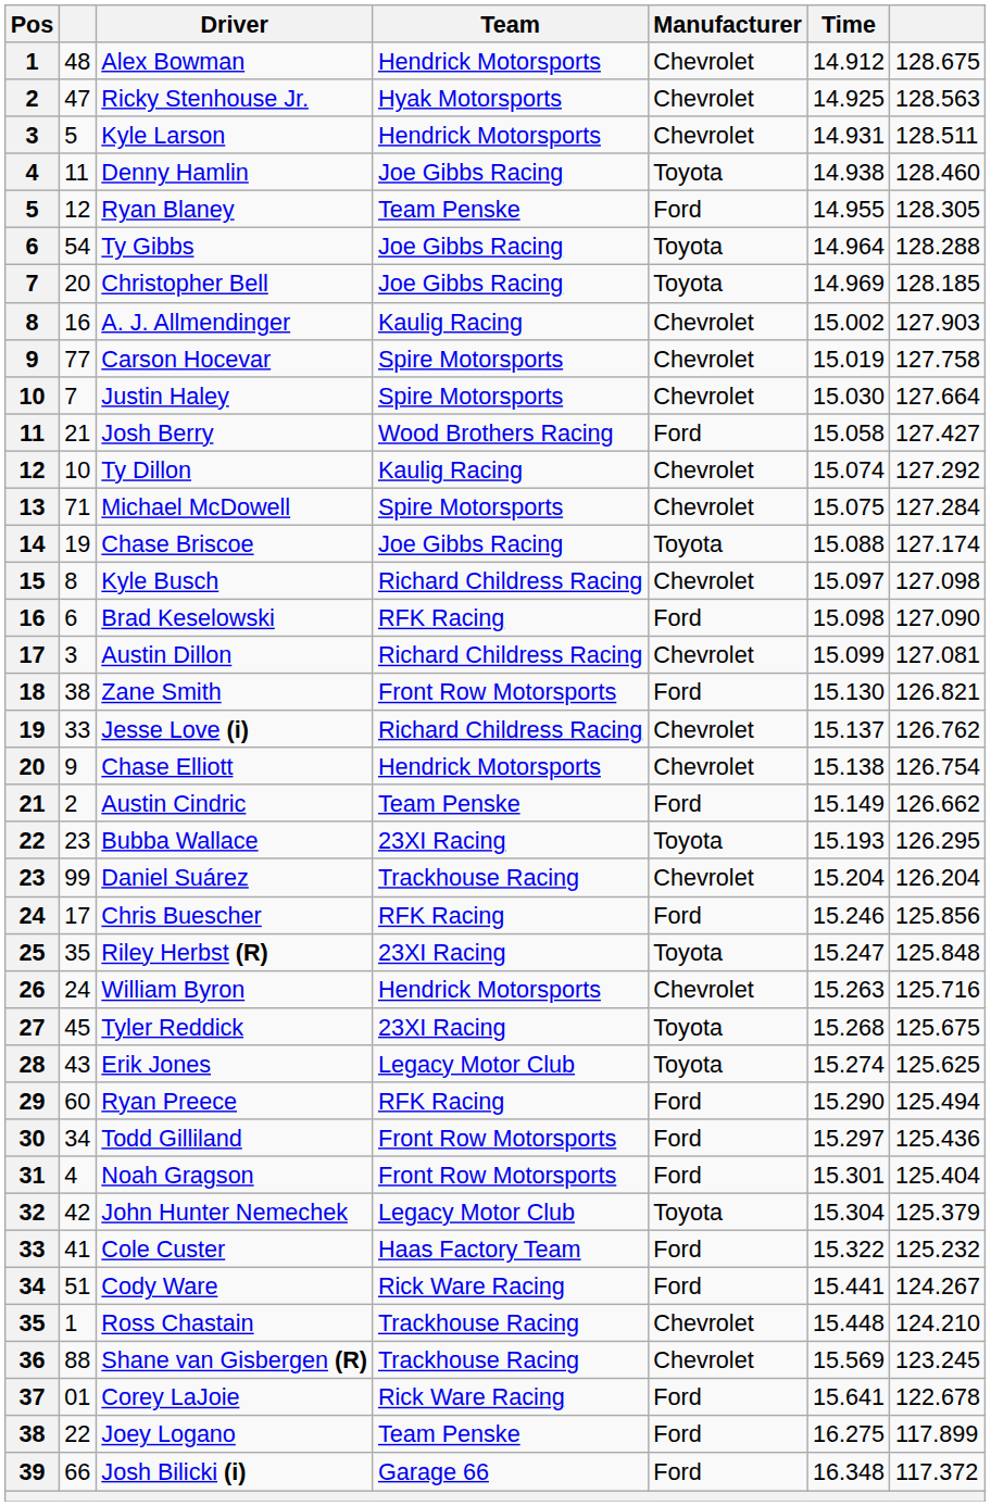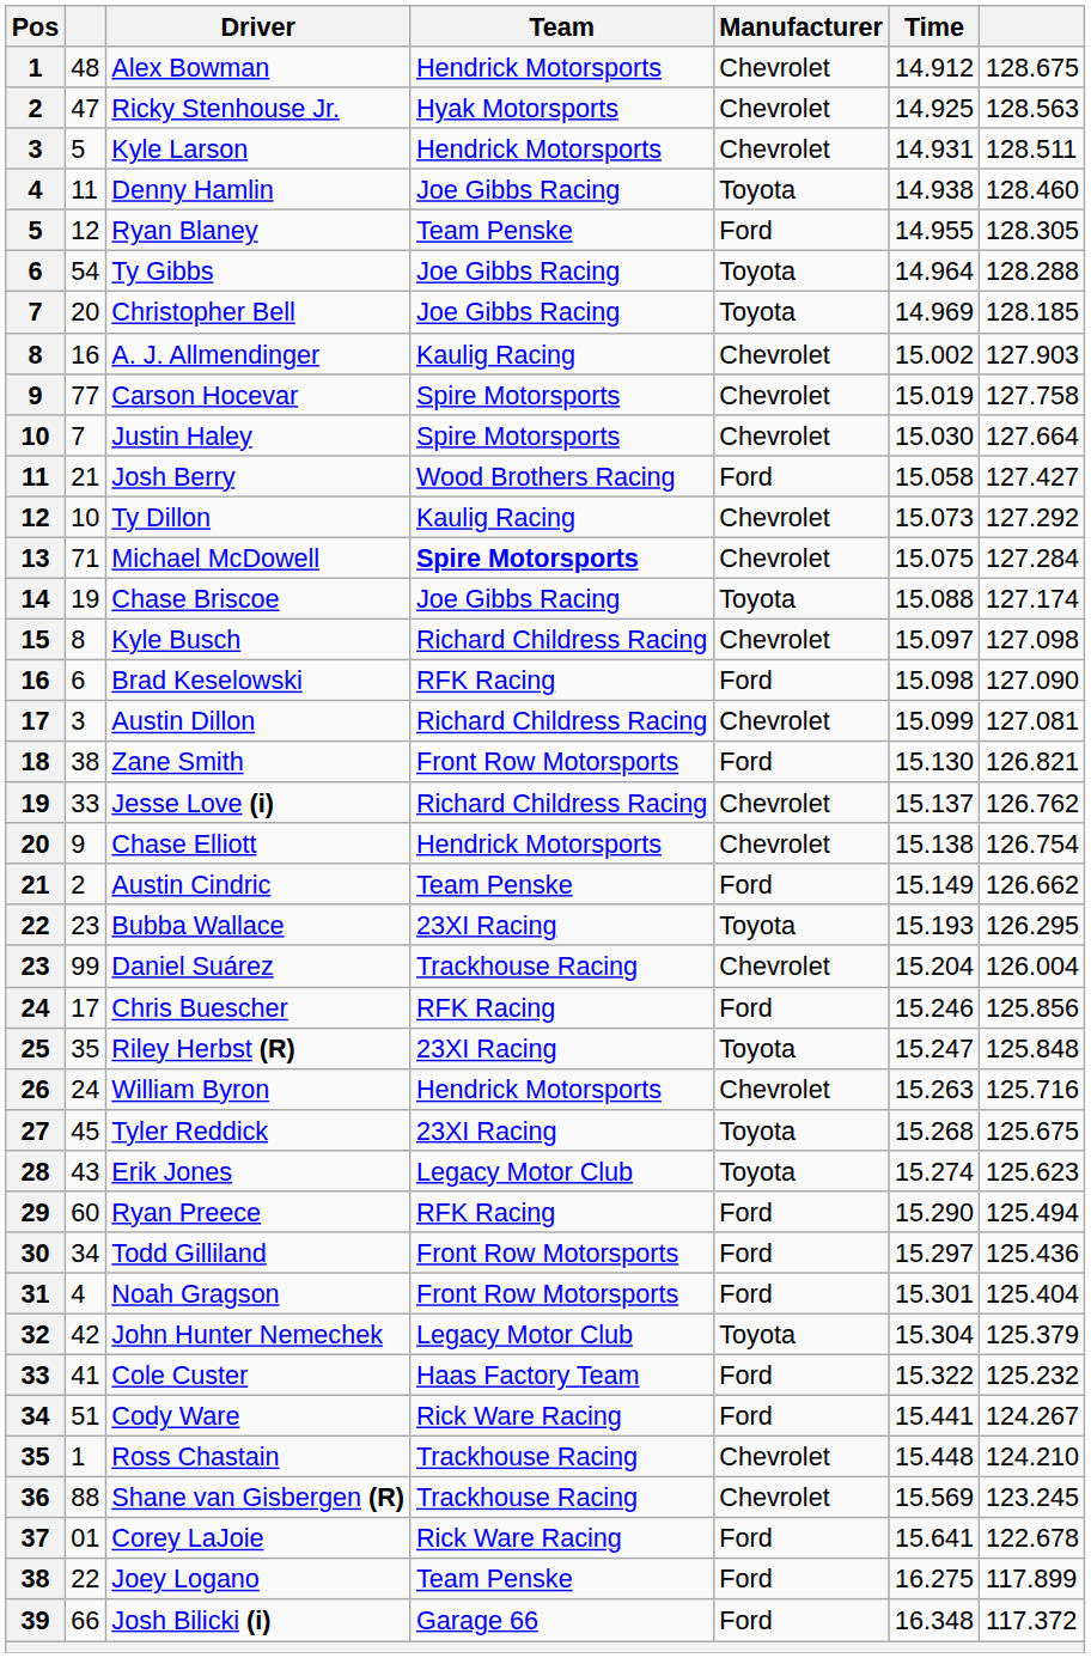 <table class="wikitable" style="font-size:95%">
 <tr>
 <th>Pos</th>
 <th></th>
 <th>Driver</th>
 <th>Team</th>
 <th>Manufacturer</th>
 <th>Time</th>
 <th></th>
 </tr>
 <tr>
 <th>1</th>
 <td>48</td>
 <td><a href='#'>Alex Bowman</a></td>
 <td><a href='#'>Hendrick Motorsports</a></td>
 <td>Chevrolet</td>
 <td>14.912</td>
 <td>128.675</td>
 </tr>
 <tr>
 <th>2</th>
 <td>47</td>
 <td><a href='#'>Ricky Stenhouse Jr.</a></td>
 <td><a href='#'>Hyak Motorsports</a></td>
 <td>Chevrolet</td>
 <td>14.925</td>
 <td>128.563</td>
 </tr>
 <tr>
 <th>3</th>
 <td>5</td>
 <td><a href='#'>Kyle Larson</a></td>
 <td><a href='#'>Hendrick Motorsports</a></td>
 <td>Chevrolet</td>
 <td>14.931</td>
 <td>128.511</td>
 </tr>
 <tr>
 <th>4</th>
 <td>11</td>
 <td><a href='#'>Denny Hamlin</a></td>
 <td><a href='#'>Joe Gibbs Racing</a></td>
 <td>Toyota</td>
 <td>14.938</td>
 <td>128.460</td>
 </tr>
 <tr>
 <th>5</th>
 <td>12</td>
 <td><a href='#'>Ryan Blaney</a></td>
 <td><a href='#'>Team Penske</a></td>
 <td>Ford</td>
 <td>14.955</td>
 <td>128.305</td>
 </tr>
 <tr>
 <th>6</th>
 <td>54</td>
 <td><a href='#'>Ty Gibbs</a></td>
 <td><a href='#'>Joe Gibbs Racing</a></td>
 <td>Toyota</td>
 <td>14.964</td>
 <td>128.288</td>
 </tr>
 <tr>
 <th>7</th>
 <td>20</td>
 <td><a href='#'>Christopher Bell</a></td>
 <td><a href='#'>Joe Gibbs Racing</a></td>
 <td>Toyota</td>
 <td>14.969</td>
 <td>128.185</td>
 </tr>
 <tr>
 <th>8</th>
 <td>16</td>
 <td><a href='#'>A. J. Allmendinger</a></td>
 <td><a href='#'>Kaulig Racing</a></td>
 <td>Chevrolet</td>
 <td>15.002</td>
 <td>127.903</td>
 </tr>
 <tr>
 <th>9</th>
 <td>77</td>
 <td><a href='#'>Carson Hocevar</a></td>
 <td><a href='#'>Spire Motorsports</a></td>
 <td>Chevrolet</td>
 <td>15.019</td>
 <td>127.758</td>
 </tr>
 <tr>
 <th>10</th>
 <td>7</td>
 <td><a href='#'>Justin Haley</a></td>
 <td><a href='#'>Spire Motorsports</a></td>
 <td>Chevrolet</td>
 <td>15.030</td>
 <td>127.664</td>
 </tr>
 <tr>
 <th>11</th>
 <td>21</td>
 <td><a href='#'>Josh Berry</a></td>
 <td><a href='#'>Wood Brothers Racing</a></td>
 <td>Ford</td>
 <td>15.058</td>
 <td>127.427</td>
 </tr>
 <tr>
 <th>12</th>
 <td>10</td>
 <td><a href='#'>Ty Dillon</a></td>
 <td><a href='#'>Kaulig Racing</a></td>
 <td>Chevrolet</td>
-<td>15.074</td>
+<td>15.073</td>
 <td>127.292</td>
 </tr>
 <tr>
 <th>13</th>
 <td>71</td>
 <td><a href='#'>Michael McDowell</a></td>
-<td><a href='#'>Spire Motorsports</a></td>
+<td><strong><a href='#'>Spire Motorsports</a></strong></td>
 <td>Chevrolet</td>
 <td>15.075</td>
 <td>127.284</td>
 </tr>
 <tr>
 <th>14</th>
 <td>19</td>
 <td><a href='#'>Chase Briscoe</a></td>
 <td><a href='#'>Joe Gibbs Racing</a></td>
 <td>Toyota</td>
 <td>15.088</td>
 <td>127.174</td>
 </tr>
 <tr>
 <th>15</th>
 <td>8</td>
 <td><a href='#'>Kyle Busch</a></td>
 <td><a href='#'>Richard Childress Racing</a></td>
 <td>Chevrolet</td>
 <td>15.097</td>
 <td>127.098</td>
 </tr>
 <tr>
 <th>16</th>
 <td>6</td>
 <td><a href='#'>Brad Keselowski</a></td>
 <td><a href='#'>RFK Racing</a></td>
 <td>Ford</td>
 <td>15.098</td>
 <td>127.090</td>
 </tr>
 <tr>
 <th>17</th>
 <td>3</td>
 <td><a href='#'>Austin Dillon</a></td>
 <td nowrap><a href='#'>Richard Childress Racing</a></td>
 <td>Chevrolet</td>
 <td>15.099</td>
 <td>127.081</td>
 </tr>
 <tr>
 <th>18</th>
 <td>38</td>
 <td><a href='#'>Zane Smith</a></td>
 <td><a href='#'>Front Row Motorsports</a></td>
 <td>Ford</td>
 <td>15.130</td>
 <td>126.821</td>
 </tr>
 <tr>
 <th>19</th>
 <td>33</td>
 <td><a href='#'>Jesse Love</a> <strong>(i)</strong></td>
 <td><a href='#'>Richard Childress Racing</a></td>
 <td>Chevrolet</td>
 <td>15.137</td>
 <td>126.762</td>
 </tr>
 <tr>
 <th>20</th>
 <td>9</td>
 <td><a href='#'>Chase Elliott</a></td>
 <td><a href='#'>Hendrick Motorsports</a></td>
 <td>Chevrolet</td>
 <td>15.138</td>
 <td>126.754</td>
 </tr>
 <tr>
 <th>21</th>
 <td>2</td>
 <td><a href='#'>Austin Cindric</a></td>
 <td><a href='#'>Team Penske</a></td>
 <td>Ford</td>
 <td>15.149</td>
 <td>126.662</td>
 </tr>
 <tr>
 <th>22</th>
 <td>23</td>
 <td><a href='#'>Bubba Wallace</a></td>
 <td><a href='#'>23XI Racing</a></td>
 <td>Toyota</td>
 <td>15.193</td>
 <td>126.295</td>
 </tr>
 <tr>
 <th>23</th>
 <td>99</td>
 <td><a href='#'>Daniel Suárez</a></td>
 <td><a href='#'>Trackhouse Racing</a></td>
 <td>Chevrolet</td>
 <td>15.204</td>
-<td>126.204</td>
+<td>126.004</td>
 </tr>
 <tr>
 <th>24</th>
 <td>17</td>
 <td><a href='#'>Chris Buescher</a></td>
 <td><a href='#'>RFK Racing</a></td>
 <td>Ford</td>
 <td>15.246</td>
 <td>125.856</td>
 </tr>
 <tr>
 <th>25</th>
 <td>35</td>
 <td><a href='#'>Riley Herbst</a> <strong>(R)</strong></td>
 <td><a href='#'>23XI Racing</a></td>
 <td>Toyota</td>
 <td>15.247</td>
 <td>125.848</td>
 </tr>
 <tr>
 <th>26</th>
 <td>24</td>
 <td><a href='#'>William Byron</a></td>
 <td><a href='#'>Hendrick Motorsports</a></td>
 <td>Chevrolet</td>
 <td>15.263</td>
 <td>125.716</td>
 </tr>
 <tr>
 <th>27</th>
 <td>45</td>
 <td><a href='#'>Tyler Reddick</a></td>
 <td><a href='#'>23XI Racing</a></td>
 <td>Toyota</td>
 <td>15.268</td>
 <td>125.675</td>
 </tr>
 <tr>
 <th>28</th>
 <td>43</td>
 <td><a href='#'>Erik Jones</a></td>
 <td><a href='#'>Legacy Motor Club</a></td>
 <td>Toyota</td>
 <td>15.274</td>
-<td>125.625</td>
+<td>125.623</td>
 </tr>
 <tr>
 <th>29</th>
 <td>60</td>
 <td><a href='#'>Ryan Preece</a></td>
 <td><a href='#'>RFK Racing</a></td>
 <td>Ford</td>
 <td>15.290</td>
 <td>125.494</td>
 </tr>
 <tr>
 <th>30</th>
 <td>34</td>
 <td><a href='#'>Todd Gilliland</a></td>
 <td><a href='#'>Front Row Motorsports</a></td>
 <td>Ford</td>
 <td>15.297</td>
 <td>125.436</td>
 </tr>
 <tr>
 <th>31</th>
 <td>4</td>
 <td><a href='#'>Noah Gragson</a></td>
 <td><a href='#'>Front Row Motorsports</a></td>
 <td>Ford</td>
 <td>15.301</td>
 <td>125.404</td>
 </tr>
 <tr>
 <th>32</th>
 <td>42</td>
 <td><a href='#'>John Hunter Nemechek</a></td>
 <td><a href='#'>Legacy Motor Club</a></td>
 <td>Toyota</td>
 <td>15.304</td>
 <td>125.379</td>
 </tr>
 <tr>
 <th>33</th>
 <td>41</td>
 <td><a href='#'>Cole Custer</a></td>
 <td><a href='#'>Haas Factory Team</a></td>
 <td>Ford</td>
 <td>15.322</td>
 <td>125.232</td>
 </tr>
 <tr>
 <th>34</th>
 <td>51</td>
 <td><a href='#'>Cody Ware</a></td>
 <td><a href='#'>Rick Ware Racing</a></td>
 <td>Ford</td>
 <td>15.441</td>
 <td>124.267</td>
 </tr>
 <tr>
 <th>35</th>
 <td>1</td>
 <td><a href='#'>Ross Chastain</a></td>
 <td><a href='#'>Trackhouse Racing</a></td>
 <td>Chevrolet</td>
 <td>15.448</td>
 <td>124.210</td>
 </tr>
 <tr>
 <th>36</th>
 <td>88</td>
 <td nowrap><a href='#'>Shane van Gisbergen</a> <strong>(R)</strong></td>
 <td><a href='#'>Trackhouse Racing</a></td>
 <td>Chevrolet</td>
 <td>15.569</td>
 <td>123.245</td>
 </tr>
 <tr>
 <th>37</th>
 <td>01</td>
 <td><a href='#'>Corey LaJoie</a></td>
 <td><a href='#'>Rick Ware Racing</a></td>
 <td>Ford</td>
 <td>15.641</td>
 <td>122.678</td>
 </tr>
 <tr>
 <th>38</th>
 <td>22</td>
 <td><a href='#'>Joey Logano</a></td>
 <td><a href='#'>Team Penske</a></td>
 <td>Ford</td>
 <td>16.275</td>
 <td>117.899</td>
 </tr>
 <tr>
 <th>39</th>
 <td>66</td>
 <td><a href='#'>Josh Bilicki</a> <strong>(i)</strong></td>
 <td><a href='#'>Garage 66</a></td>
 <td>Ford</td>
 <td>16.348</td>
 <td>117.372</td>
 </tr>
 <tr>
 <th colspan="7"></th>
 </tr>
 </table>
